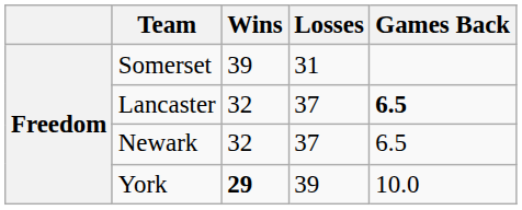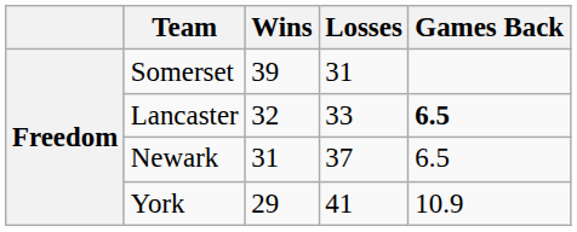 <table class="wikitable">
 <tr>
 <th></th>
 <th>Team</th>
 <th>Wins</th>
 <th>Losses</th>
 <th>Games Back</th>
 </tr>
 <tr>
 <th rowspan="4">Freedom</th>
 <td>Somerset</td>
 <td>39</td>
 <td>31</td>
 <td></td>
 </tr>
 <tr>
 <td>Lancaster</td>
 <td>32</td>
-<td>37</td>
+<td>33</td>
 <td><strong>6.5</strong></td>
 </tr>
 <tr>
 <td>Newark</td>
-<td>32</td>
+<td>31</td>
 <td>37</td>
 <td>6.5</td>
 </tr>
 <tr>
 <td>York</td>
-<td><strong>29</strong></td>
-<td>39</td>
-<td>10.0</td>
+<td>29</td>
+<td>41</td>
+<td>10.9</td>
 </tr>
 </table>
